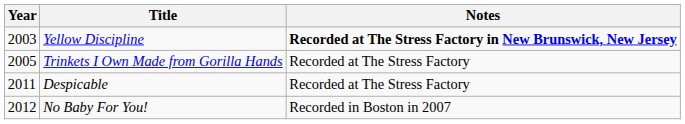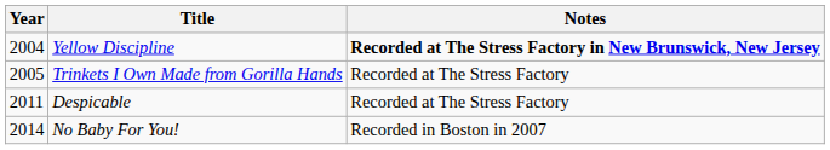 <table class="wikitable sortable">
 <tr>
 <th>Year</th>
 <th>Title</th>
 <th>Notes</th>
 </tr>
 <tr>
-<td>2003</td>
+<td>2004</td>
 <td><em><a href='#'>Yellow Discipline</a></em></td>
 <td><strong>Recorded at The Stress Factory in <a href='#'>New Brunswick, New Jersey</a></strong></td>
 </tr>
 <tr>
 <td>2005</td>
 <td><em><a href='#'>Trinkets I Own Made from Gorilla Hands</a></em></td>
 <td>Recorded at The Stress Factory</td>
 </tr>
 <tr>
 <td>2011</td>
 <td><em>Despicable</em></td>
 <td>Recorded at The Stress Factory</td>
 </tr>
 <tr>
-<td>2012</td>
+<td>2014</td>
 <td><em>No Baby For You!</em></td>
 <td>Recorded in Boston in 2007</td>
 </tr>
 </table>
